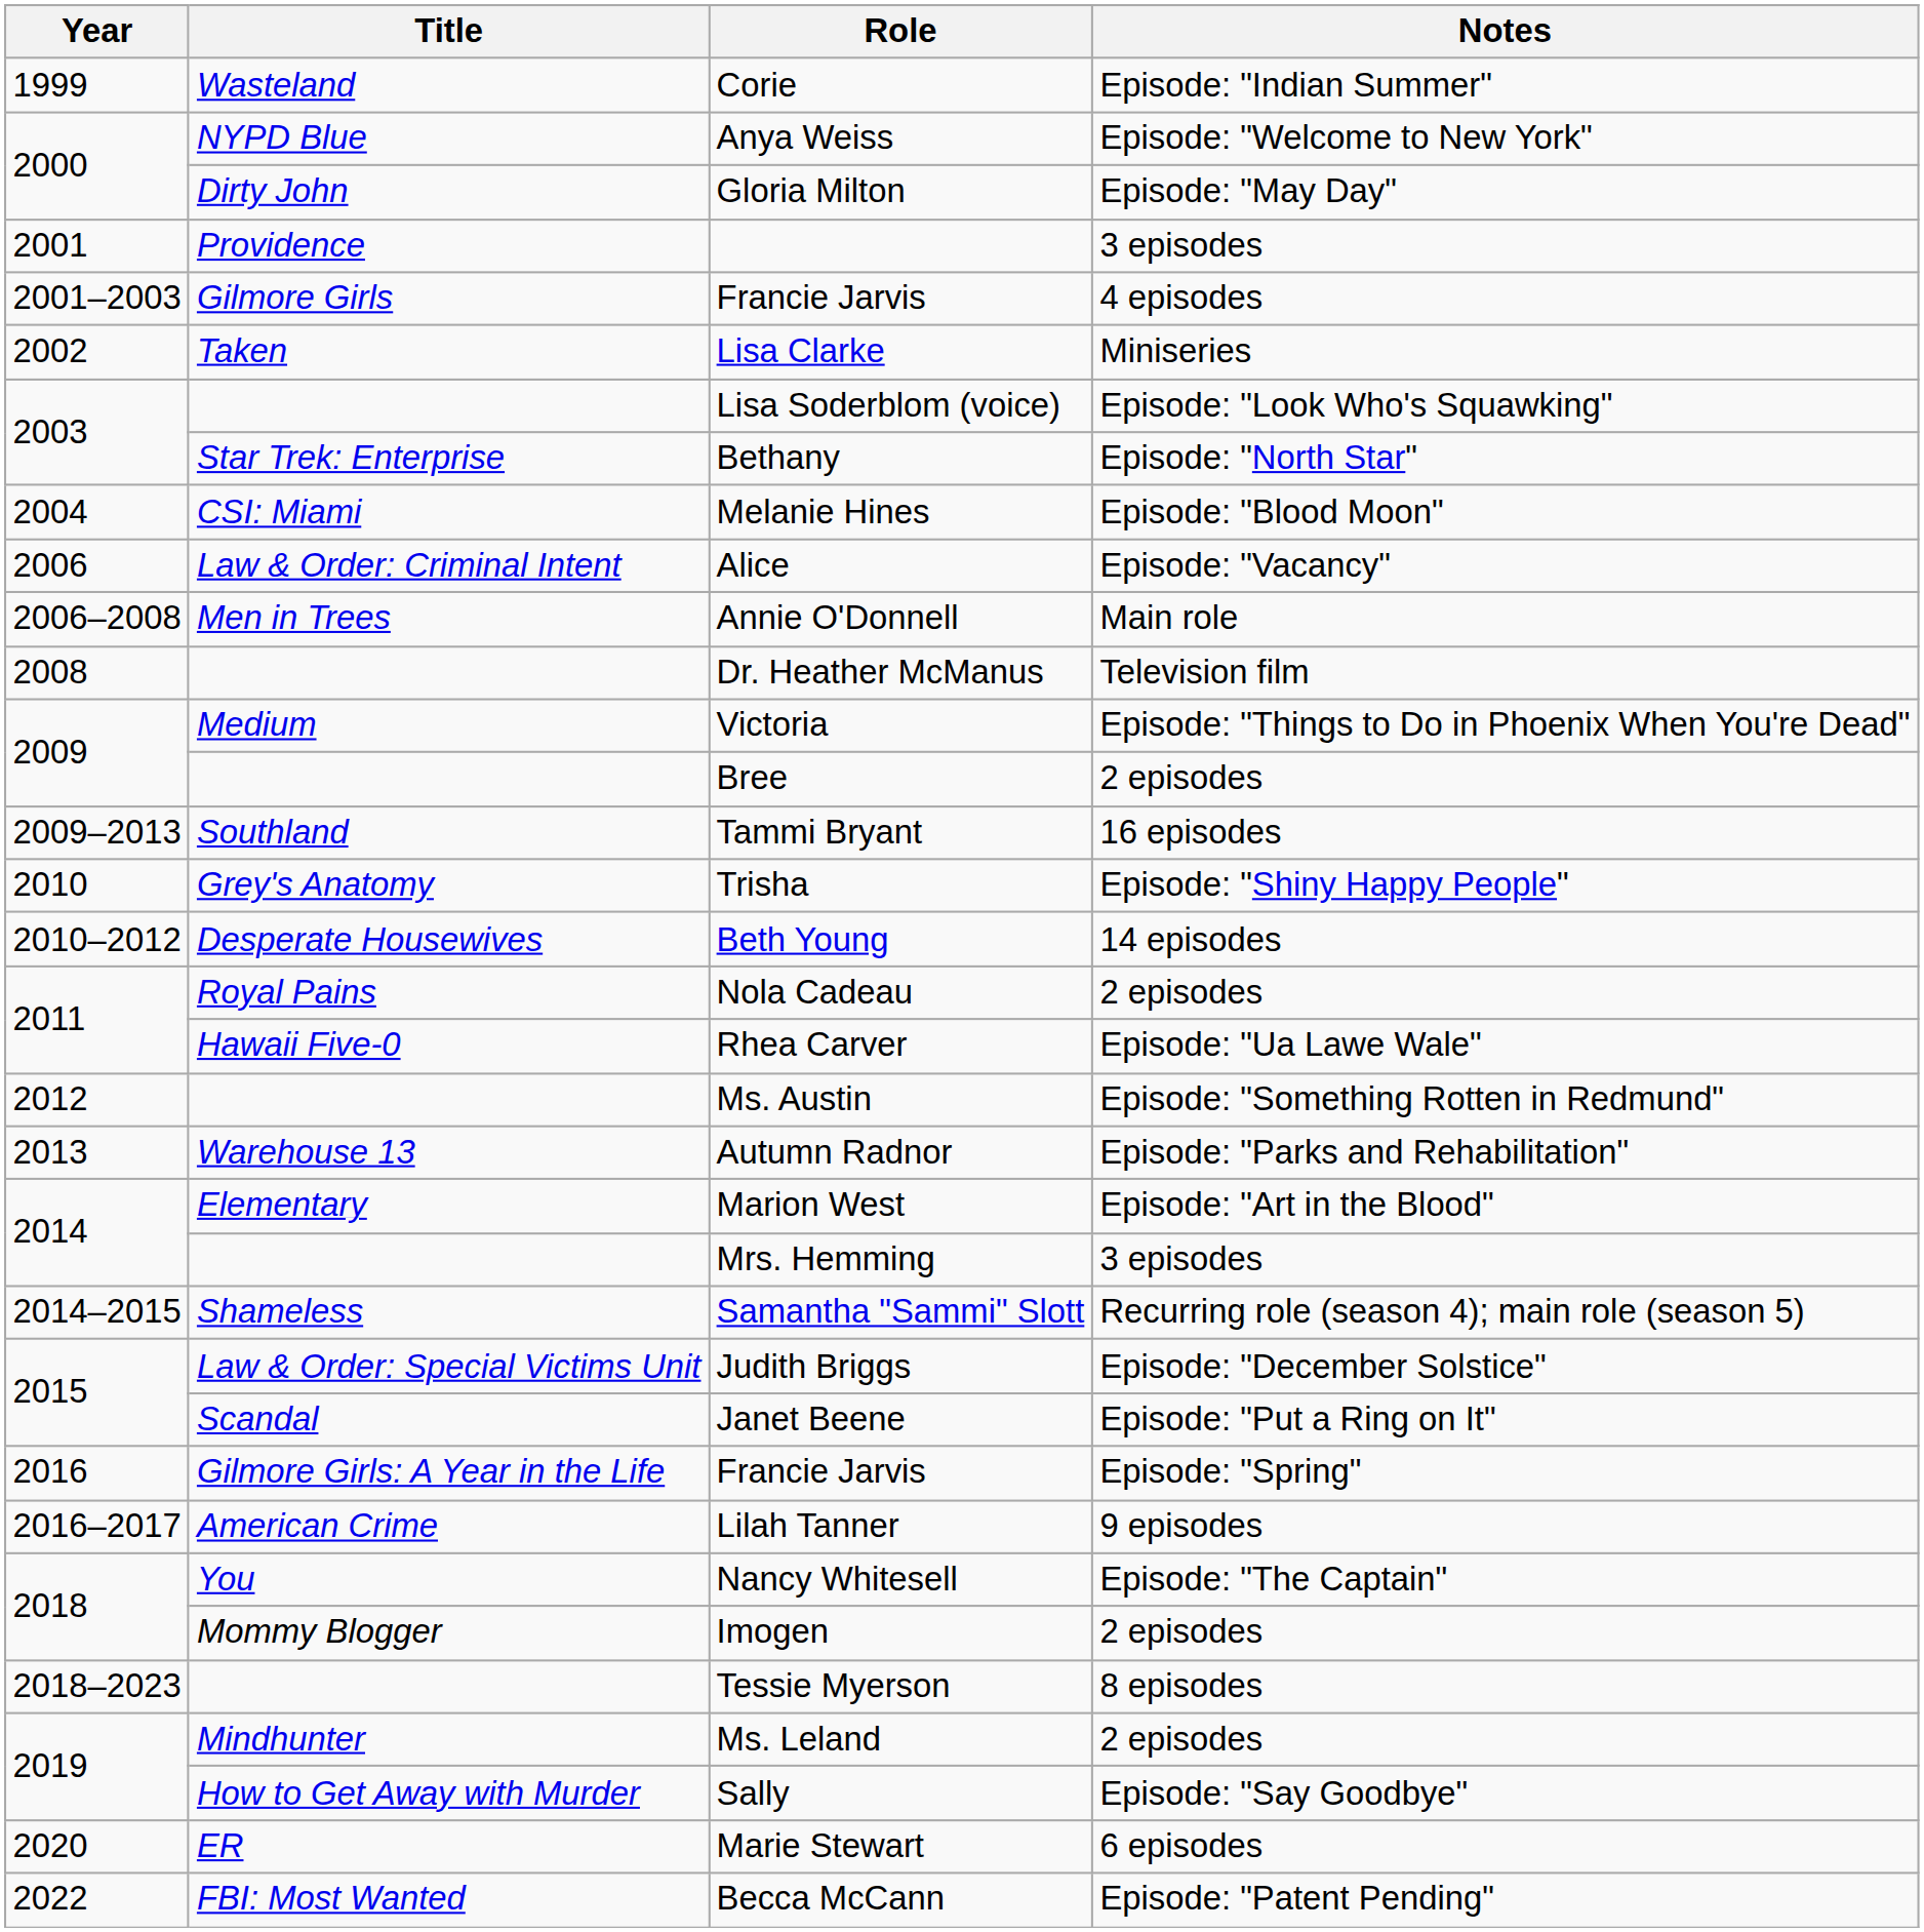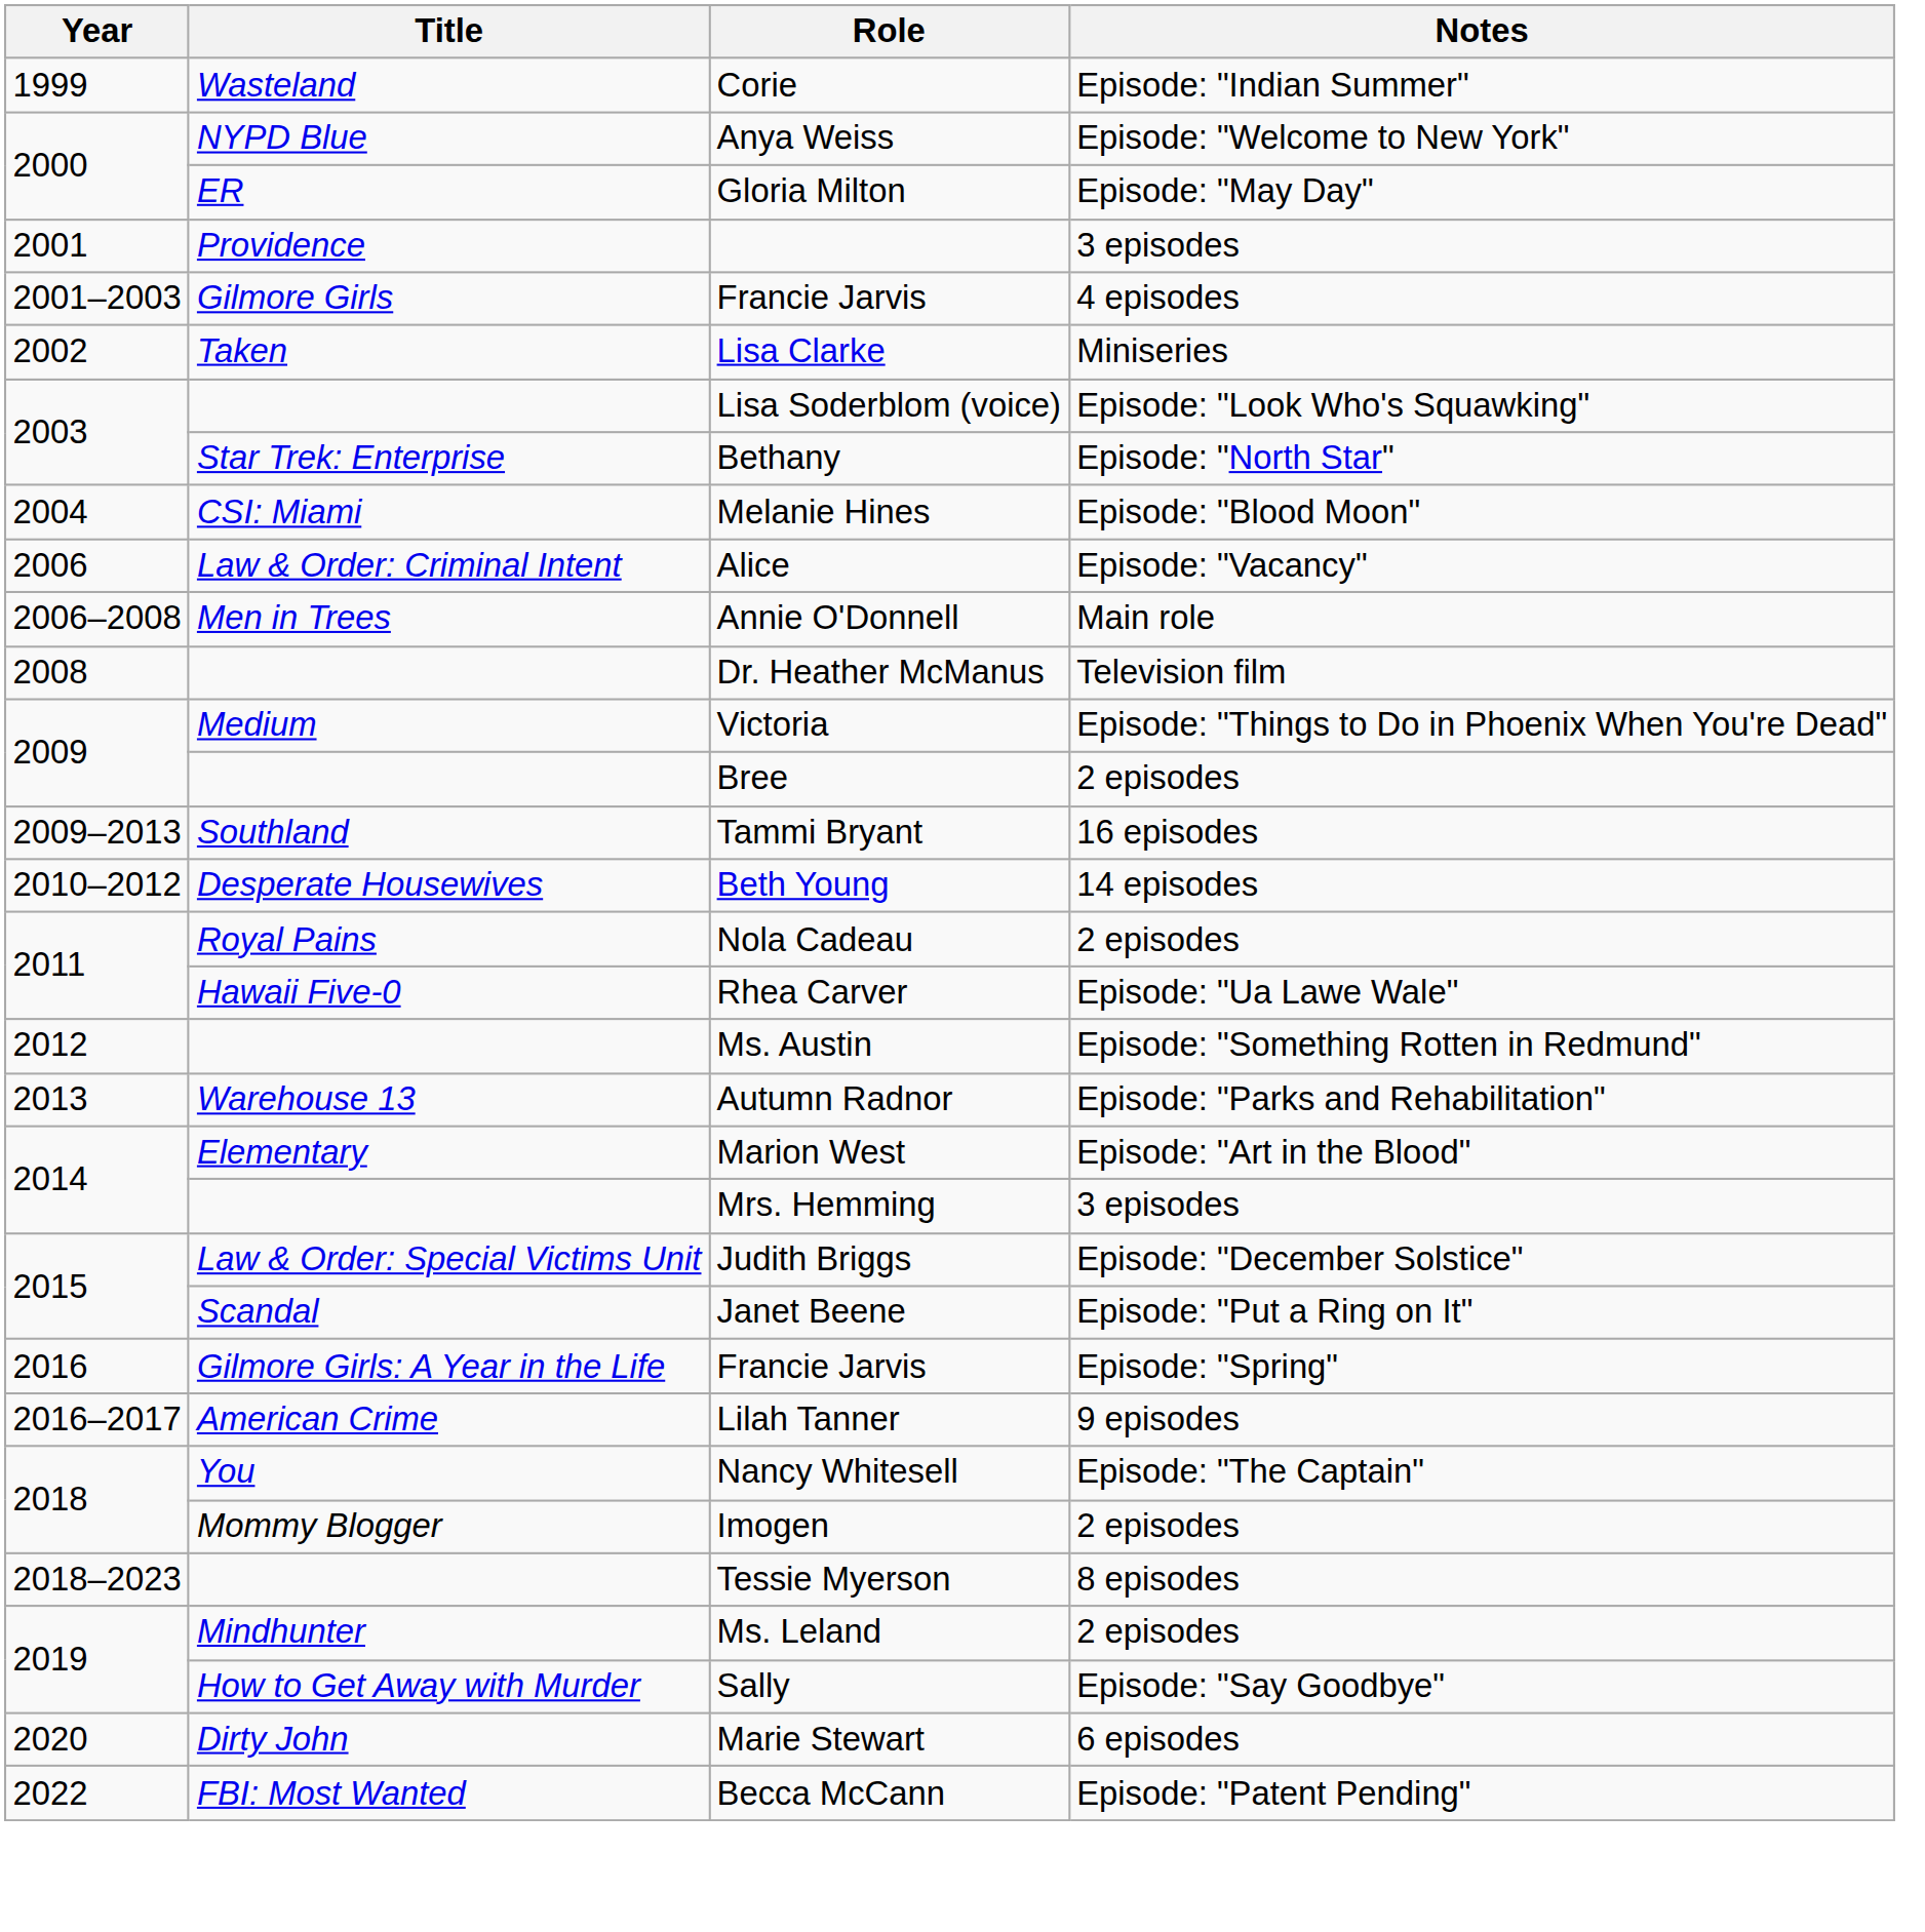 <table class="wikitable sortable">
 <tr>
 <th>Year</th>
 <th>Title</th>
 <th>Role</th>
 <th class="unsortable">Notes</th>
 </tr>
 <tr>
 <td>1999</td>
 <td><em><a href='#'>Wasteland</a></em></td>
 <td>Corie</td>
 <td>Episode: "Indian Summer"</td>
 </tr>
 <tr>
 <td rowspan="2">2000</td>
 <td><em><a href='#'>NYPD Blue</a></em></td>
 <td>Anya Weiss</td>
 <td>Episode: "Welcome to New York"</td>
 </tr>
 <tr>
-<td><em><a href='#'>Dirty John</a></em></td>
+<td><em><a href='#'>ER</a></em></td>
 <td>Gloria Milton</td>
 <td>Episode: "May Day"</td>
 </tr>
 <tr>
 <td>2001</td>
 <td><em><a href='#'>Providence</a></em></td>
 <td></td>
 <td>3 episodes</td>
 </tr>
 <tr>
 <td>2001–2003</td>
 <td><em><a href='#'>Gilmore Girls</a></em></td>
 <td>Francie Jarvis</td>
 <td>4 episodes</td>
 </tr>
 <tr>
 <td>2002</td>
 <td><em><a href='#'>Taken</a></em></td>
 <td><a href='#'>Lisa Clarke</a></td>
 <td>Miniseries</td>
 </tr>
 <tr>
 <td rowspan="2">2003</td>
 <td><em></em></td>
 <td>Lisa Soderblom (voice)</td>
 <td>Episode: "Look Who's Squawking"</td>
 </tr>
 <tr>
 <td><em><a href='#'>Star Trek: Enterprise</a></em></td>
 <td>Bethany</td>
 <td>Episode: "<a href='#'>North Star</a>"</td>
 </tr>
 <tr>
 <td>2004</td>
 <td><em><a href='#'>CSI: Miami</a></em></td>
 <td>Melanie Hines</td>
 <td>Episode: "Blood Moon"</td>
 </tr>
 <tr>
 <td>2006</td>
 <td><em><a href='#'>Law & Order: Criminal Intent</a></em></td>
 <td>Alice</td>
 <td>Episode: "Vacancy"</td>
 </tr>
 <tr>
 <td>2006–2008</td>
 <td><em><a href='#'>Men in Trees</a></em></td>
 <td>Annie O'Donnell</td>
 <td>Main role</td>
 </tr>
 <tr>
 <td>2008</td>
 <td><em></em></td>
 <td>Dr. Heather McManus</td>
 <td>Television film</td>
 </tr>
 <tr>
 <td rowspan="2">2009</td>
 <td><em><a href='#'>Medium</a></em></td>
 <td>Victoria</td>
 <td>Episode: "Things to Do in Phoenix When You're Dead"</td>
 </tr>
 <tr>
 <td><em></em></td>
 <td>Bree</td>
 <td>2 episodes</td>
 </tr>
 <tr>
 <td>2009–2013</td>
 <td><em><a href='#'>Southland</a></em></td>
 <td>Tammi Bryant</td>
 <td>16 episodes</td>
 </tr>
 <tr>
-<td>2010</td>
-<td><em><a href='#'>Grey's Anatomy</a></em></td>
-<td>Trisha</td>
-<td>Episode: "<a href='#'>Shiny Happy People</a>"</td>
-</tr>
-<tr>
 <td>2010–2012</td>
 <td><em><a href='#'>Desperate Housewives</a></em></td>
 <td><a href='#'>Beth Young</a></td>
 <td>14 episodes</td>
 </tr>
 <tr>
 <td rowspan="2">2011</td>
 <td><em><a href='#'>Royal Pains</a></em></td>
 <td>Nola Cadeau</td>
 <td>2 episodes</td>
 </tr>
 <tr>
 <td><em><a href='#'>Hawaii Five-0</a></em></td>
 <td>Rhea Carver</td>
 <td>Episode: "Ua Lawe Wale"</td>
 </tr>
 <tr>
 <td>2012</td>
 <td><em></em></td>
 <td>Ms. Austin</td>
 <td>Episode: "Something Rotten in Redmund"</td>
 </tr>
 <tr>
 <td>2013</td>
 <td><em><a href='#'>Warehouse 13</a></em></td>
 <td>Autumn Radnor</td>
 <td>Episode: "Parks and Rehabilitation"</td>
 </tr>
 <tr>
 <td rowspan="2">2014</td>
 <td><em><a href='#'>Elementary</a></em></td>
 <td>Marion West</td>
 <td>Episode: "Art in the Blood"</td>
 </tr>
 <tr>
 <td><em></em></td>
 <td>Mrs. Hemming</td>
 <td>3 episodes</td>
-</tr>
-<tr>
-<td>2014–2015</td>
-<td><em><a href='#'>Shameless</a></em></td>
-<td><a href='#'>Samantha "Sammi" Slott</a></td>
-<td>Recurring role (season 4); main role (season 5)</td>
 </tr>
 <tr>
 <td rowspan="2">2015</td>
 <td><em><a href='#'>Law & Order: Special Victims Unit</a></em></td>
 <td>Judith Briggs</td>
 <td>Episode: "December Solstice"</td>
 </tr>
 <tr>
 <td><em><a href='#'>Scandal</a></em></td>
 <td>Janet Beene</td>
 <td>Episode: "Put a Ring on It"</td>
 </tr>
 <tr>
 <td>2016</td>
 <td><em><a href='#'>Gilmore Girls: A Year in the Life</a></em></td>
 <td>Francie Jarvis</td>
 <td>Episode: "Spring"</td>
 </tr>
 <tr>
 <td>2016–2017</td>
 <td><em><a href='#'>American Crime</a></em></td>
 <td>Lilah Tanner</td>
 <td>9 episodes</td>
 </tr>
 <tr>
 <td rowspan="2">2018</td>
 <td><em><a href='#'>You</a></em></td>
 <td>Nancy Whitesell</td>
 <td>Episode: "The Captain"</td>
 </tr>
 <tr>
 <td><em>Mommy Blogger</em></td>
 <td>Imogen</td>
 <td>2 episodes</td>
 </tr>
 <tr>
 <td>2018–2023</td>
 <td><em></em></td>
 <td>Tessie Myerson</td>
 <td>8 episodes</td>
 </tr>
 <tr>
 <td rowspan="2">2019</td>
 <td><em><a href='#'>Mindhunter</a></em></td>
 <td>Ms. Leland</td>
 <td>2 episodes</td>
 </tr>
 <tr>
 <td><em><a href='#'>How to Get Away with Murder</a></em></td>
 <td>Sally</td>
 <td>Episode: "Say Goodbye"</td>
 </tr>
 <tr>
 <td>2020</td>
-<td><em><a href='#'>ER</a></em></td>
+<td><em><a href='#'>Dirty John</a></em></td>
 <td>Marie Stewart</td>
 <td>6 episodes</td>
 </tr>
 <tr>
 <td>2022</td>
 <td><em><a href='#'>FBI: Most Wanted</a></em></td>
 <td>Becca McCann</td>
 <td>Episode: "Patent Pending"</td>
 </tr>
 </table>
